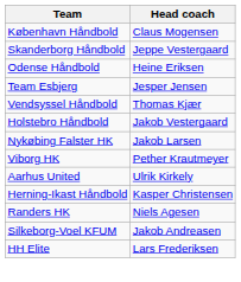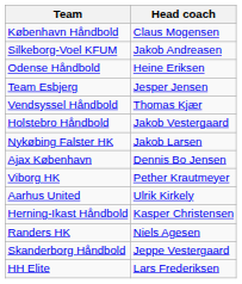 <table class="wikitable sortable" style="text-align: left;">
 <tr>
 <th>Team</th>
 <th>Head coach</th>
 </tr>
 <tr>
 <td><a href='#'>København Håndbold</a></td>
 <td> <a href='#'>Claus Mogensen</a></td>
 </tr>
 <tr>
-<td><a href='#'>Skanderborg Håndbold</a></td>
-<td> <a href='#'>Jeppe Vestergaard</a></td>
+<td><a href='#'>Silkeborg-Voel KFUM</a></td>
+<td> <a href='#'>Jakob Andreasen</a></td>
 </tr>
 <tr>
 <td><a href='#'>Odense Håndbold</a></td>
 <td> <a href='#'>Heine Eriksen</a></td>
 </tr>
 <tr>
 <td><a href='#'>Team Esbjerg</a></td>
 <td> <a href='#'>Jesper Jensen</a></td>
 </tr>
 <tr>
 <td><a href='#'>Vendsyssel Håndbold</a></td>
 <td> <a href='#'>Thomas Kjær</a></td>
 </tr>
 <tr>
 <td><a href='#'>Holstebro Håndbold</a></td>
 <td> <a href='#'>Jakob Vestergaard</a></td>
 </tr>
 <tr>
 <td><a href='#'>Nykøbing Falster HK</a></td>
 <td> <a href='#'>Jakob Larsen</a></td>
 </tr>
 <tr>
+<td><a href='#'>Ajax København</a></td>
+<td> <a href='#'>Dennis Bo Jensen</a></td>
+</tr>
+<tr>
 <td><a href='#'>Viborg HK</a></td>
 <td> <a href='#'>Pether Krautmeyer</a></td>
 </tr>
 <tr>
 <td><a href='#'>Aarhus United</a></td>
 <td> <a href='#'>Ulrik Kirkely</a></td>
 </tr>
 <tr>
 <td><a href='#'>Herning-Ikast Håndbold</a></td>
 <td> <a href='#'>Kasper Christensen</a></td>
 </tr>
 <tr>
 <td><a href='#'>Randers HK</a></td>
 <td> <a href='#'>Niels Agesen</a></td>
 </tr>
 <tr>
-<td><a href='#'>Silkeborg-Voel KFUM</a></td>
-<td> <a href='#'>Jakob Andreasen</a></td>
+<td><a href='#'>Skanderborg Håndbold</a></td>
+<td> <a href='#'>Jeppe Vestergaard</a></td>
 </tr>
 <tr>
 <td><a href='#'>HH Elite</a></td>
 <td> <a href='#'>Lars Frederiksen</a></td>
 </tr>
 </table>
